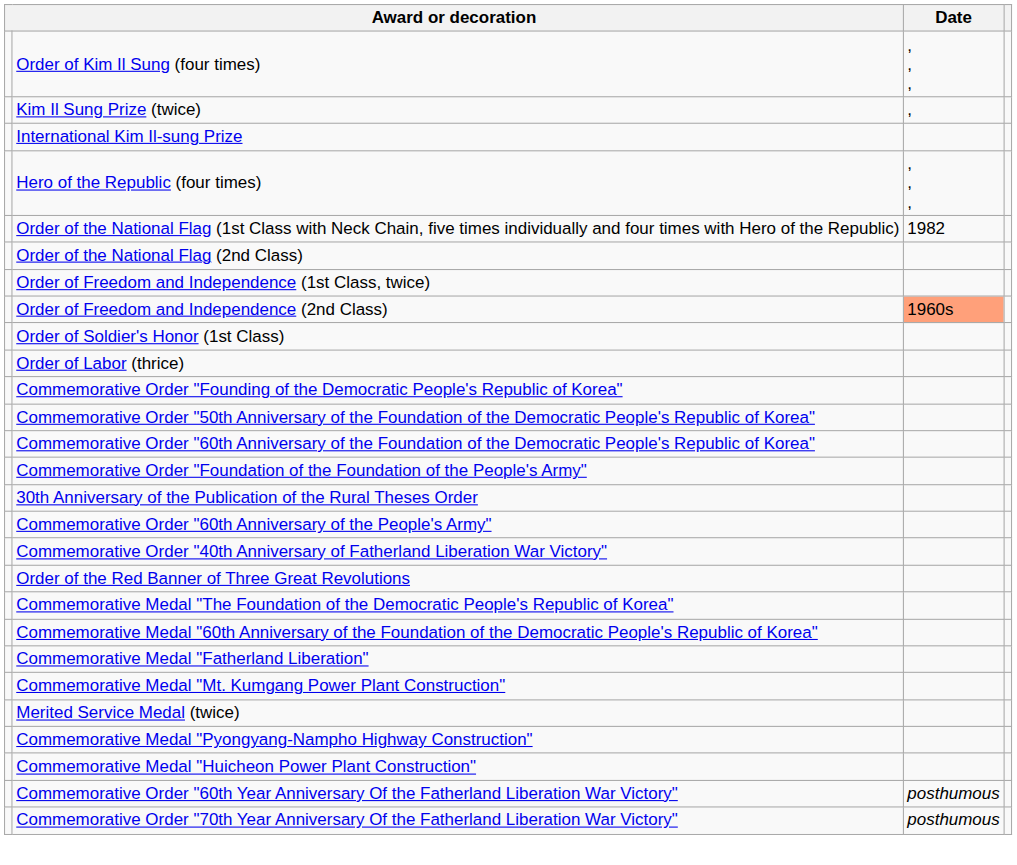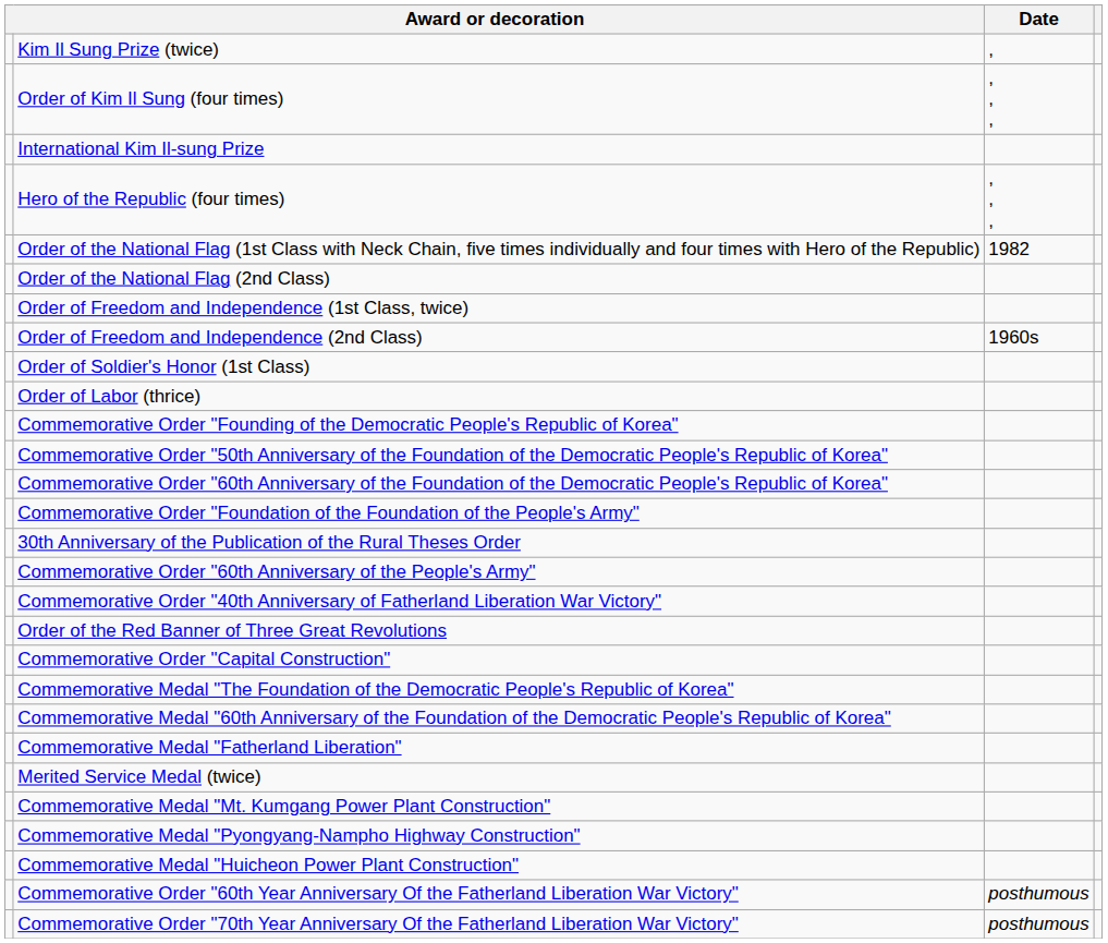 <table class="wikitable sortable" style="text-align:left;">
 <tr>
 <th colspan=2 width="490px">Award or decoration</th>
 <th>Date</th>
 <th class="unsortable"></th>
 </tr>
 <tr>
 <td></td>
-<td><a href='#'>Order of Kim Il Sung</a> (four times)</td>
-<td>,<br>,<br>,<br></td>
+<td><a href='#'>Kim Il Sung Prize</a> (twice)</td>
+<td>,<br></td>
 <td></td>
 </tr>
 <tr>
 <td></td>
-<td><a href='#'>Kim Il Sung Prize</a> (twice)</td>
-<td>,<br></td>
+<td><a href='#'>Order of Kim Il Sung</a> (four times)</td>
+<td>,<br>,<br>,<br></td>
 <td></td>
 </tr>
 <tr>
 <td></td>
 <td><a href='#'>International Kim Il-sung Prize</a></td>
 <td></td>
 <td></td>
 </tr>
 <tr>
 <td></td>
 <td><a href='#'>Hero of the Republic</a> (four times)</td>
 <td>,<br>,<br>,<br></td>
 <td></td>
 </tr>
 <tr>
 <td></td>
 <td><a href='#'>Order of the National Flag</a> (1st Class with Neck Chain, five times individually and four times with Hero of the Republic)</td>
 <td>1982</td>
 <td></td>
 </tr>
 <tr>
 <td></td>
 <td><a href='#'>Order of the National Flag</a> (2nd Class)</td>
 <td></td>
 <td></td>
 </tr>
 <tr>
 <td></td>
 <td><a href='#'>Order of Freedom and Independence</a> (1st Class, twice)</td>
 <td></td>
 <td></td>
 </tr>
 <tr>
 <td></td>
 <td><a href='#'>Order of Freedom and Independence</a> (2nd Class)</td>
-<td style="background: lightsalmon;">1960s</td>
+<td>1960s</td>
 <td></td>
 </tr>
 <tr>
 <td></td>
 <td><a href='#'>Order of Soldier's Honor</a> (1st Class)</td>
 <td></td>
 <td></td>
 </tr>
 <tr>
 <td></td>
 <td><a href='#'>Order of Labor</a> (thrice)</td>
 <td></td>
 <td></td>
 </tr>
 <tr>
 <td></td>
 <td><a href='#'>Commemorative Order "Founding of the Democratic People's Republic of Korea"</a></td>
 <td></td>
 <td></td>
 </tr>
 <tr>
 <td></td>
 <td><a href='#'>Commemorative Order "50th Anniversary of the Foundation of the Democratic People's Republic of Korea"</a></td>
 <td></td>
 <td></td>
 </tr>
 <tr>
 <td></td>
 <td><a href='#'>Commemorative Order "60th Anniversary of the Foundation of the Democratic People's Republic of Korea"</a></td>
 <td></td>
 <td></td>
 </tr>
 <tr>
 <td></td>
 <td><a href='#'>Commemorative Order "Foundation of the Foundation of the People's Army"</a></td>
 <td></td>
 <td></td>
 </tr>
 <tr>
 <td></td>
 <td><a href='#'>30th Anniversary of the Publication of the Rural Theses Order</a></td>
 <td></td>
 <td></td>
 </tr>
 <tr>
 <td></td>
 <td><a href='#'>Commemorative Order "60th Anniversary of the People's Army"</a></td>
 <td></td>
 <td></td>
 </tr>
 <tr>
 <td></td>
 <td><a href='#'>Commemorative Order "40th Anniversary of Fatherland Liberation War Victory"</a></td>
 <td></td>
 <td></td>
 </tr>
 <tr>
 <td></td>
 <td><a href='#'>Order of the Red Banner of Three Great Revolutions</a></td>
 <td></td>
 <td></td>
 </tr>
 <tr>
 <td></td>
+<td><a href='#'>Commemorative Order "Capital Construction"</a></td>
+<td></td>
+<td></td>
+</tr>
+<tr>
+<td></td>
 <td><a href='#'>Commemorative Medal "The Foundation of the Democratic People's Republic of Korea"</a></td>
 <td></td>
 <td></td>
 </tr>
 <tr>
 <td></td>
 <td><a href='#'>Commemorative Medal "60th Anniversary of the Foundation of the Democratic People's Republic of Korea"</a></td>
 <td></td>
 <td></td>
 </tr>
 <tr>
 <td></td>
 <td><a href='#'>Commemorative Medal "Fatherland Liberation"</a></td>
 <td></td>
 <td></td>
 </tr>
 <tr>
 <td></td>
-<td><a href='#'>Commemorative Medal "Mt. Kumgang Power Plant Construction"</a></td>
+<td><a href='#'>Merited Service Medal</a> (twice)</td>
 <td></td>
 <td></td>
 </tr>
 <tr>
 <td></td>
-<td><a href='#'>Merited Service Medal</a> (twice)</td>
+<td><a href='#'>Commemorative Medal "Mt. Kumgang Power Plant Construction"</a></td>
 <td></td>
 <td></td>
 </tr>
 <tr>
 <td></td>
 <td><a href='#'>Commemorative Medal "Pyongyang-Nampho Highway Construction"</a></td>
 <td></td>
 <td></td>
 </tr>
 <tr>
 <td></td>
 <td><a href='#'>Commemorative Medal "Huicheon Power Plant Construction"</a></td>
 <td></td>
 <td></td>
 </tr>
 <tr>
 <td></td>
 <td><a href='#'>Commemorative Order "60th Year Anniversary Of the Fatherland Liberation War Victory"</a></td>
 <td><em>posthumous</em></td>
 <td></td>
 </tr>
 <tr>
 <td></td>
 <td><a href='#'>Commemorative Order "70th Year Anniversary Of the Fatherland Liberation War Victory"</a></td>
 <td><em>posthumous</em></td>
 <td></td>
 </tr>
 </table>
